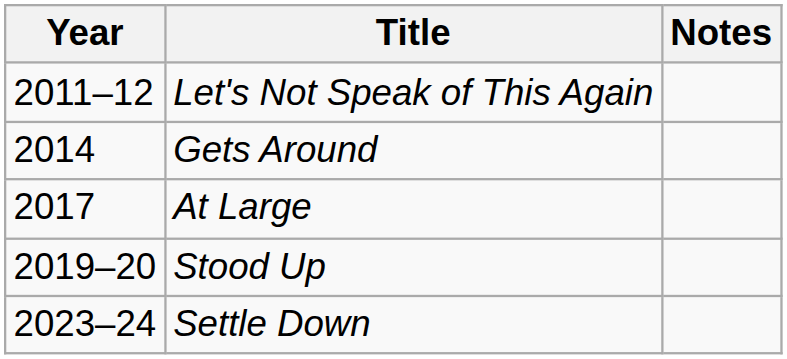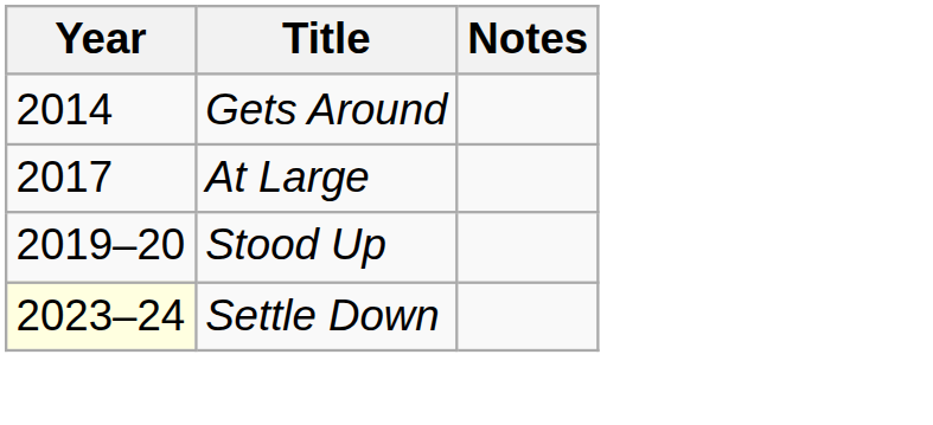 <table class="wikitable">
 <tr>
 <th>Year</th>
 <th>Title</th>
 <th>Notes</th>
-</tr>
-<tr>
-<td>2011–12</td>
-<td><em>Let's Not Speak of This Again</em></td>
-<td></td>
 </tr>
 <tr>
 <td>2014</td>
 <td><em>Gets Around</em></td>
 <td></td>
 </tr>
 <tr>
 <td>2017</td>
 <td><em>At Large</em></td>
 <td></td>
 </tr>
 <tr>
 <td>2019–20</td>
 <td><em>Stood Up</em></td>
 <td></td>
 </tr>
 <tr>
-<td>2023–24</td>
+<td style="background: lightyellow;">2023–24</td>
 <td><em>Settle Down</em></td>
 <td></td>
 </tr>
 </table>
